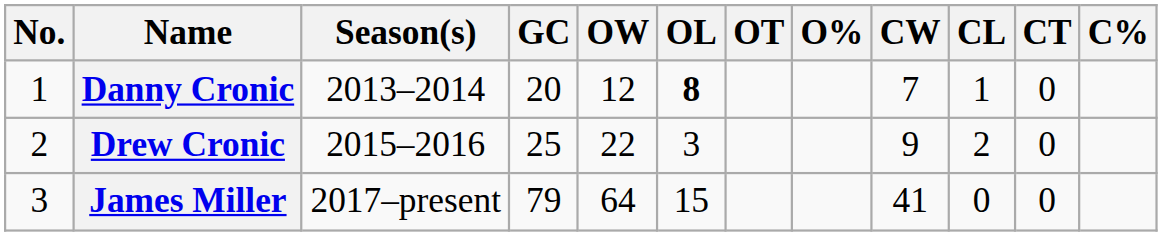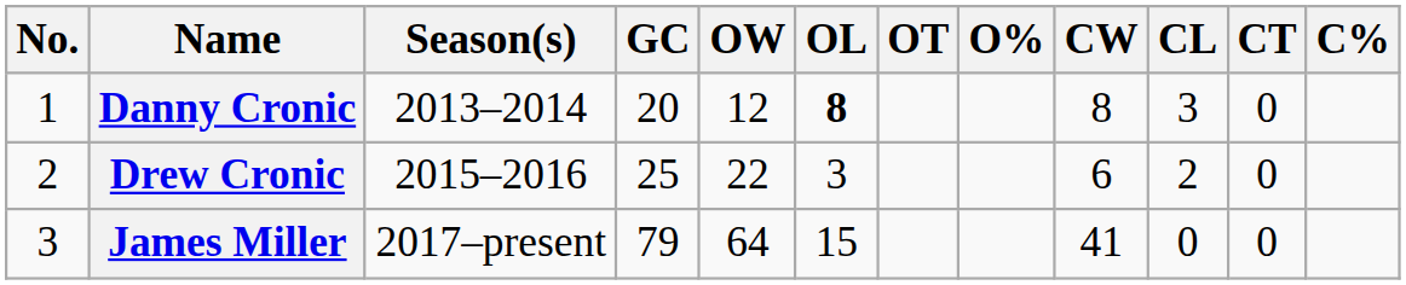 <table class="wikitable sortable plainrowheaders" style="text-align:center">
 <tr>
 <th scope="col" class="unsortable">No.</th>
 <th scope="col">Name</th>
 <th scope="col">Season(s)</th>
 <th scope="col">GC</th>
 <th scope="col">OW</th>
 <th scope="col">OL</th>
 <th scope="col">OT</th>
 <th scope="col">O%</th>
 <th scope="col">CW</th>
 <th scope="col">CL</th>
 <th scope="col">CT</th>
 <th scope="col">C%</th>
 </tr>
 <tr>
 <td>1</td>
 <th scope="row"><a href='#'>Danny Cronic</a></th>
 <td>2013–2014</td>
 <td>20</td>
 <td>12</td>
 <td><strong>8</strong></td>
 <td></td>
 <td></td>
-<td>7</td>
-<td>1</td>
+<td>8</td>
+<td>3</td>
 <td>0</td>
 <td></td>
 </tr>
 <tr>
 <td>2</td>
 <th scope="row"><a href='#'>Drew Cronic</a></th>
 <td>2015–2016</td>
 <td>25</td>
 <td>22</td>
 <td>3</td>
 <td></td>
 <td></td>
-<td>9</td>
+<td>6</td>
 <td>2</td>
 <td>0</td>
 <td></td>
 </tr>
 <tr>
 <td>3</td>
 <th scope="row"><a href='#'>James Miller</a></th>
 <td>2017–present</td>
 <td>79</td>
 <td>64</td>
 <td>15</td>
 <td></td>
 <td></td>
 <td>41</td>
 <td>0</td>
 <td>0</td>
 <td></td>
 </tr>
 </table>
